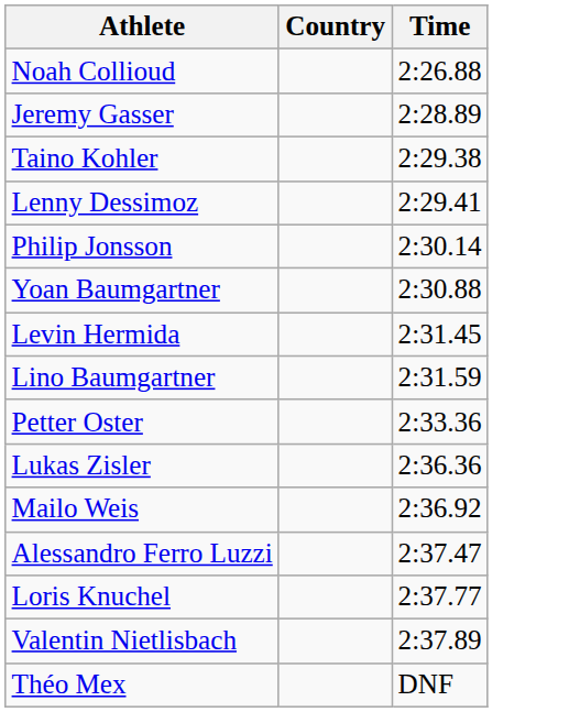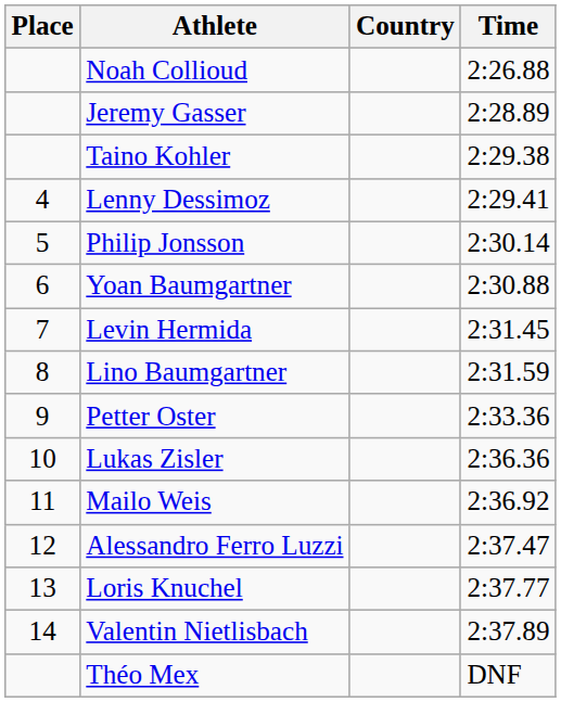 <table class="wikitable">
 <tr>
+<th>Place</th>
 <th>Athlete</th>
 <th>Country</th>
 <th>Time</th>
 </tr>
 <tr>
+<td align=center></td>
 <td><a href='#'>Noah Collioud</a></td>
 <td></td>
 <td>2:26.88</td>
 </tr>
 <tr>
+<td align=center></td>
 <td><a href='#'>Jeremy Gasser</a></td>
 <td></td>
 <td>2:28.89</td>
 </tr>
 <tr>
+<td align=center></td>
 <td><a href='#'>Taino Kohler</a></td>
 <td></td>
 <td>2:29.38</td>
 </tr>
 <tr>
+<td align=center>4</td>
 <td><a href='#'>Lenny Dessimoz</a></td>
 <td></td>
 <td>2:29.41</td>
 </tr>
 <tr>
+<td align=center>5</td>
 <td><a href='#'>Philip Jonsson</a></td>
 <td></td>
 <td>2:30.14</td>
 </tr>
 <tr>
+<td align=center>6</td>
 <td><a href='#'>Yoan Baumgartner</a></td>
 <td></td>
 <td>2:30.88</td>
 </tr>
 <tr>
+<td align=center>7</td>
 <td><a href='#'>Levin Hermida</a></td>
 <td></td>
 <td>2:31.45</td>
 </tr>
 <tr>
+<td align=center>8</td>
 <td><a href='#'>Lino Baumgartner</a></td>
 <td></td>
 <td>2:31.59</td>
 </tr>
 <tr>
+<td align=center>9</td>
 <td><a href='#'>Petter Oster</a></td>
 <td></td>
 <td>2:33.36</td>
 </tr>
 <tr>
+<td align=center>10</td>
 <td><a href='#'>Lukas Zisler</a></td>
 <td></td>
 <td>2:36.36</td>
 </tr>
 <tr>
+<td align=center>11</td>
 <td><a href='#'>Mailo Weis</a></td>
 <td></td>
 <td>2:36.92</td>
 </tr>
 <tr>
+<td align=center>12</td>
 <td><a href='#'>Alessandro Ferro Luzzi</a></td>
 <td></td>
 <td>2:37.47</td>
 </tr>
 <tr>
+<td align=center>13</td>
 <td><a href='#'>Loris Knuchel</a></td>
 <td></td>
 <td>2:37.77</td>
 </tr>
 <tr>
+<td align=center>14</td>
 <td><a href='#'>Valentin Nietlisbach</a></td>
 <td></td>
 <td>2:37.89</td>
 </tr>
 <tr>
+<td align=center></td>
 <td><a href='#'>Théo Mex</a></td>
 <td></td>
 <td>DNF</td>
 </tr>
 </table>
